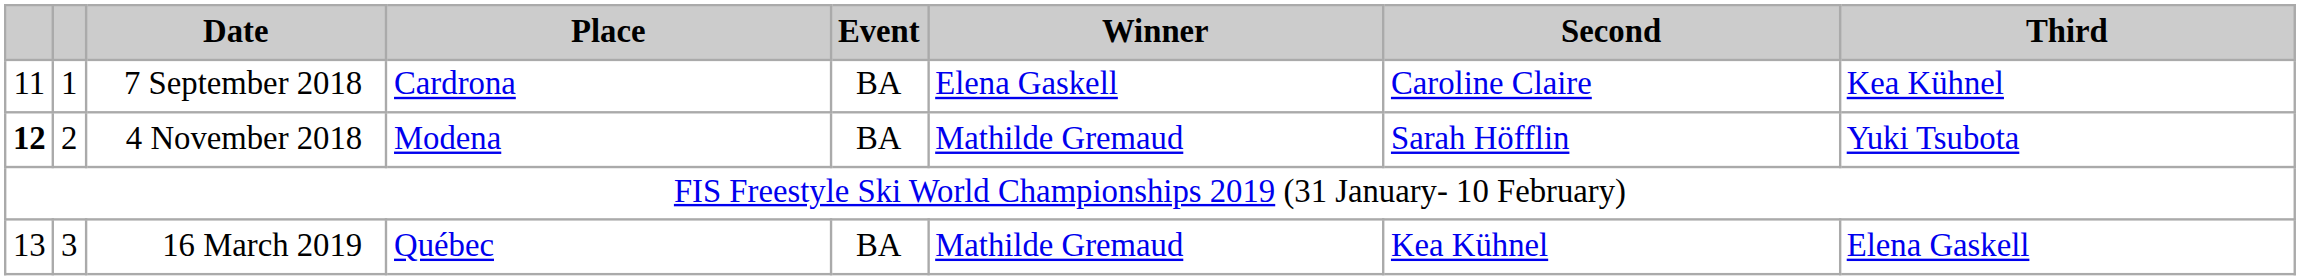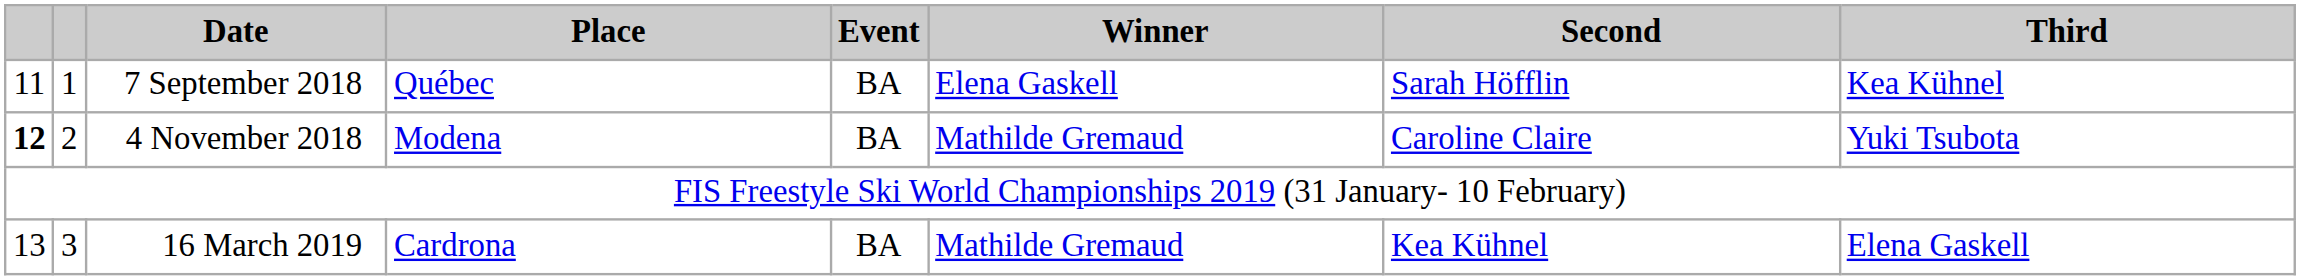 <table class="wikitable plainrowheaders" style="background:#fff; font-size:86%; line-height:16px; border:grey solid 1px; border-collapse:collapse;">
 <tr style="background:#ccc; text-align:center;">
 <th scope="col" style="background:#ccc; width=20 px;"></th>
 <th scope="col" style="background:#ccc; width=30 px;"></th>
 <th scope="col" style="background:#ccc; width:120px;">Date</th>
 <th scope="col" style="background:#ccc; width:180px;">Place</th>
 <th scope="col" style="background:#ccc; width:15px;">Event</th>
 <th scope="col" style="background:#ccc; width:185px;">Winner</th>
 <th scope="col" style="background:#ccc; width:185px;">Second</th>
 <th scope="col" style="background:#ccc; width:185px;">Third</th>
 </tr>
 <tr>
 <td align=center>11</td>
 <td align=center>1</td>
 <td align=right>7 September 2018  </td>
-<td> <a href='#'>Cardrona</a></td>
+<td> <a href='#'>Québec</a></td>
 <td align=center>BA</td>
 <td> <a href='#'>Elena Gaskell</a></td>
-<td> <a href='#'>Caroline Claire</a></td>
+<td> <a href='#'>Sarah Höfflin</a></td>
 <td> <a href='#'>Kea Kühnel</a></td>
 </tr>
 <tr>
 <td align=center><strong>12</strong></td>
 <td align=center>2</td>
 <td align=right>4 November 2018  </td>
 <td> <a href='#'>Modena</a></td>
 <td align=center>BA</td>
 <td> <a href='#'>Mathilde Gremaud</a></td>
-<td> <a href='#'>Sarah Höfflin</a></td>
+<td> <a href='#'>Caroline Claire</a></td>
 <td> <a href='#'>Yuki Tsubota</a></td>
 </tr>
 <tr>
 <td colspan="8" align="middle"><a href='#'>FIS Freestyle Ski World Championships 2019</a>  (31 January- 10 February)</td>
 </tr>
 <tr>
 <td align=center>13</td>
 <td align=center>3</td>
 <td align=right>16 March 2019  </td>
-<td> <a href='#'>Québec</a></td>
+<td> <a href='#'>Cardrona</a></td>
 <td align=center>BA</td>
 <td> <a href='#'>Mathilde Gremaud</a></td>
 <td> <a href='#'>Kea Kühnel</a></td>
 <td> <a href='#'>Elena Gaskell</a></td>
 </tr>
 </table>
